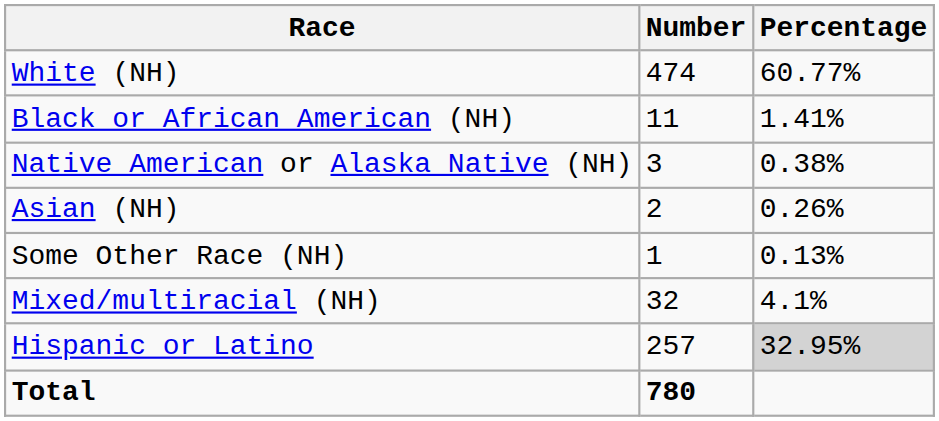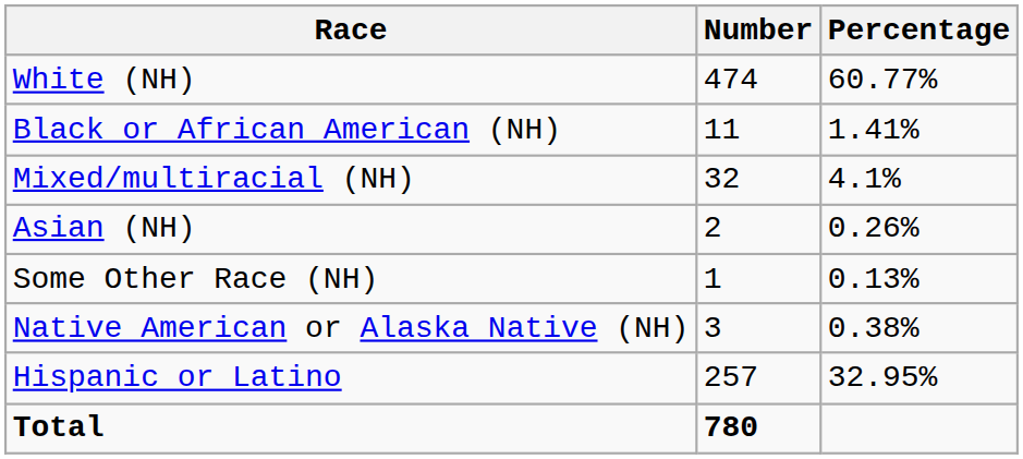 <table class="wikitable">
 <tr>
 <th>Race</th>
 <th>Number</th>
 <th>Percentage</th>
 </tr>
 <tr>
 <td><a href='#'>White</a> (NH)</td>
 <td>474</td>
 <td>60.77%</td>
 </tr>
 <tr>
 <td><a href='#'>Black or African American</a> (NH)</td>
 <td>11</td>
 <td>1.41%</td>
 </tr>
 <tr>
-<td><a href='#'>Native American</a> or <a href='#'>Alaska Native</a> (NH)</td>
-<td>3</td>
-<td>0.38%</td>
+<td><a href='#'>Mixed/multiracial</a> (NH)</td>
+<td>32</td>
+<td>4.1%</td>
 </tr>
 <tr>
 <td><a href='#'>Asian</a> (NH)</td>
 <td>2</td>
 <td>0.26%</td>
 </tr>
 <tr>
 <td>Some Other Race (NH)</td>
 <td>1</td>
 <td>0.13%</td>
 </tr>
 <tr>
-<td><a href='#'>Mixed/multiracial</a> (NH)</td>
-<td>32</td>
-<td>4.1%</td>
+<td><a href='#'>Native American</a> or <a href='#'>Alaska Native</a> (NH)</td>
+<td>3</td>
+<td>0.38%</td>
 </tr>
 <tr>
 <td><a href='#'>Hispanic or Latino</a></td>
 <td>257</td>
-<td style="background: lightgrey;">32.95%</td>
+<td>32.95%</td>
 </tr>
 <tr>
 <td><strong>Total</strong></td>
 <td><strong>780</strong></td>
 <td></td>
 </tr>
 </table>
